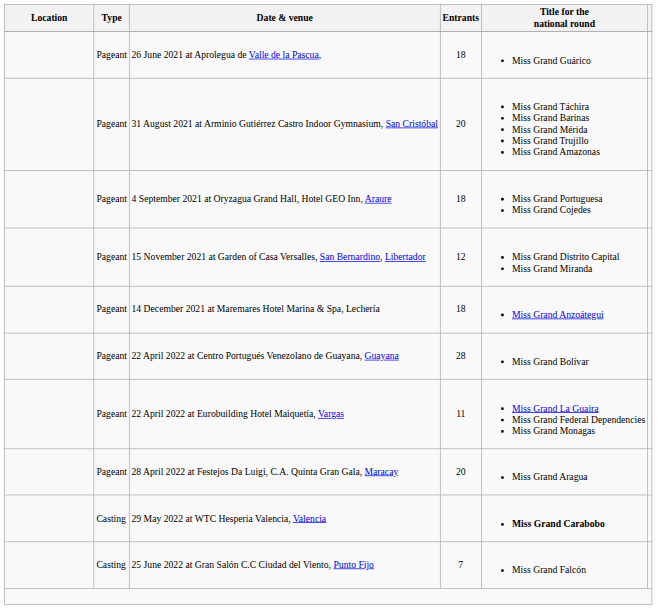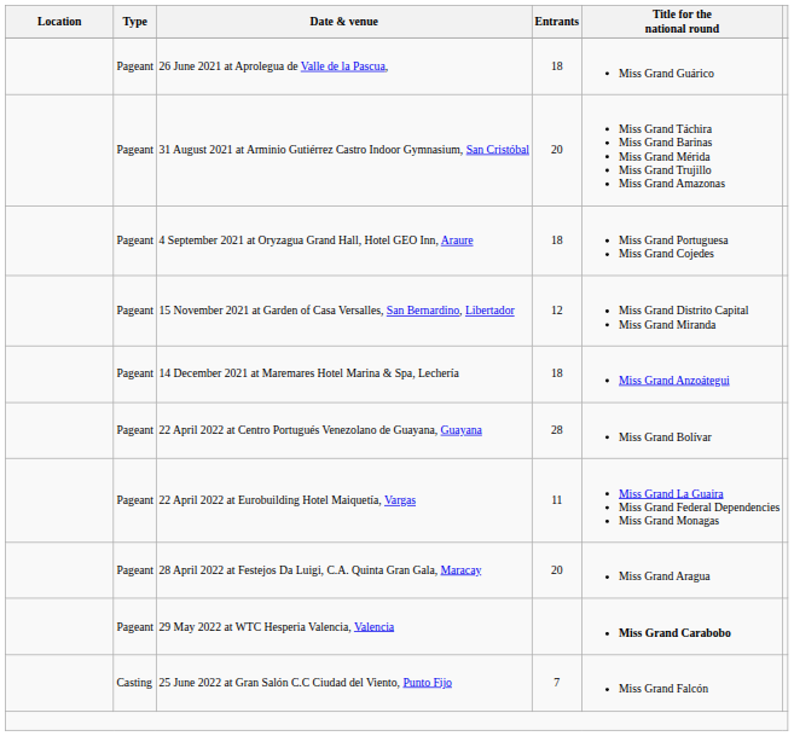 <table class="wikitable sortable static-row-numbers" style="font-size: 85%;">
 <tr>
 <th width=120px class=unsortable>Location</th>
 <th class=unsortable>Type</th>
 <th class=unsortable>Date & venue</th>
 <th class=unsortable>Entrants</th>
 <th class=unsortable>Title for the<br>national round</th>
 <th class=unsortable></th>
 </tr>
 <tr id="Table row 1">
 </tr>
 <tr>
 <td><strong></strong></td>
 <td>Pageant</td>
 <td>26 June 2021 at Aprolegua de <a href='#'>Valle de la Pascua</a>, </td>
 <td align=center>18</td>
 <td><br><ul><li>Miss Grand Guárico</li></ul></td>
 <td align=center></td>
 </tr>
 <tr>
 <td><strong></strong></td>
 <td>Pageant</td>
 <td>31 August 2021 at Arminio Gutiérrez Castro Indoor Gymnasium, <a href='#'>San Cristóbal</a></td>
 <td align=center>20</td>
 <td><br><ul><li>Miss Grand Táchira</li><li>Miss Grand Barinas</li><li>Miss Grand Mérida</li><li>Miss Grand Trujillo</li><li>Miss Grand Amazonas</li></ul></td>
 <td align=center></td>
 </tr>
 <tr>
 <td><strong></strong></td>
 <td>Pageant</td>
 <td>4 September 2021 at Oryzagua Grand Hall, Hotel GEO Inn, <a href='#'>Araure</a></td>
 <td align=center>18</td>
 <td><br><ul><li>Miss Grand Portuguesa</li><li>Miss Grand Cojedes</li></ul></td>
 <td align=center></td>
 </tr>
 <tr>
 <td><strong></strong></td>
 <td>Pageant</td>
 <td>15 November 2021 at Garden of Casa Versalles, <a href='#'>San Bernardino</a>, <a href='#'>Libertador</a></td>
 <td align=center>12</td>
 <td><br><ul><li>Miss Grand Distrito Capital</li><li>Miss Grand Miranda</li></ul></td>
 <td align=center></td>
 </tr>
 <tr>
 <td><strong></strong></td>
 <td>Pageant</td>
 <td>14 December 2021 at Maremares Hotel Marina & Spa, Lechería</td>
 <td align=center>18</td>
 <td><br><ul><li><a href='#'>Miss Grand Anzoátegui</a></li></ul></td>
 <td align=center></td>
 </tr>
 <tr>
 <td><strong></strong></td>
 <td>Pageant</td>
 <td>22 April 2022 at Centro Portugués Venezolano de Guayana, <a href='#'>Guayana</a></td>
 <td align=center>28</td>
 <td><br><ul><li>Miss Grand Bolívar</li></ul></td>
 <td align=center></td>
 </tr>
 <tr>
 <td><strong></strong></td>
 <td>Pageant</td>
 <td>22 April 2022 at Eurobuilding Hotel Maiquetía, <a href='#'>Vargas</a></td>
 <td align=center>11</td>
 <td><br><ul><li><a href='#'>Miss Grand La Guaira</a></li><li>Miss Grand Federal Dependencies</li><li>Miss Grand Monagas</li></ul></td>
 <td align=center></td>
 </tr>
 <tr>
 <td><strong></strong></td>
 <td>Pageant</td>
 <td>28 April 2022 at Festejos Da Luigi, C.A. Quinta Gran Gala, <a href='#'>Maracay</a></td>
 <td aLIGN=CENTER>20</td>
 <td><br><ul><li>Miss Grand Aragua</li></ul></td>
 <td align=center></td>
 </tr>
 <tr>
 <td><strong></strong></td>
-<td>Casting</td>
+<td>Pageant</td>
 <td>29 May 2022 at WTC Hesperia Valencia, <a href='#'>Valencia</a></td>
 <td></td>
 <td><strong><br><ul><li>Miss Grand Carabobo</li></ul></strong></td>
 <td align=center></td>
 </tr>
 <tr>
 <td><strong></strong></td>
 <td>Casting</td>
 <td>25 June 2022 at  Gran Salón C.C Ciudad del Viento, <a href='#'>Punto Fijo</a></td>
 <td align=center>7</td>
 <td><br><ul><li>Miss Grand Falcón</li></ul></td>
 <td align=center></td>
 </tr>
 <tr class="static-row-header";>
 <td colspan="99"><br></td>
 </tr>
 </table>
